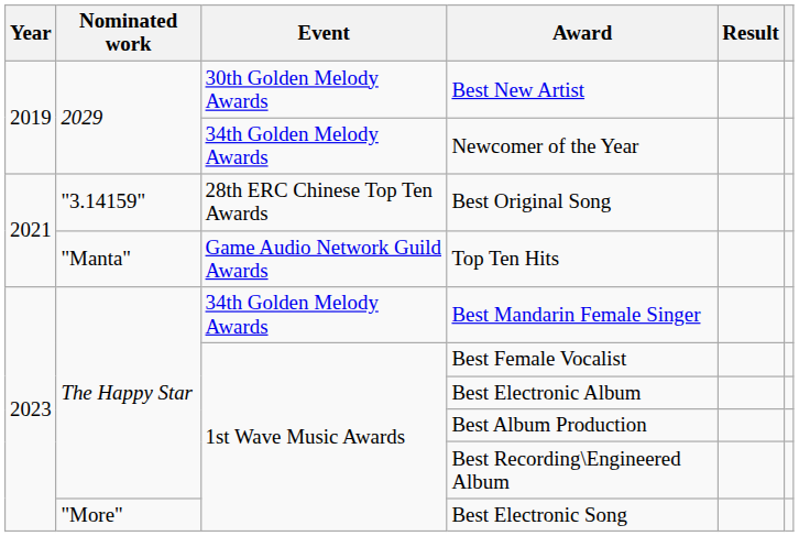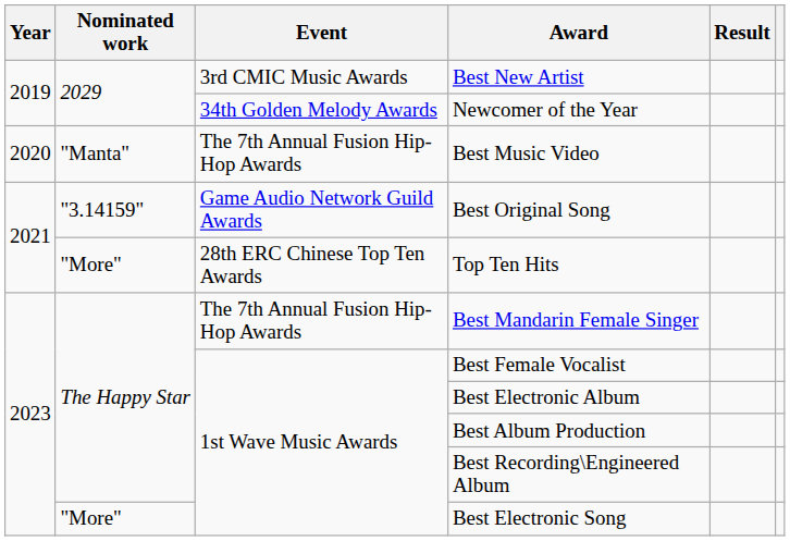 <table class="wikitable sortable">
 <tr>
 <th>Year</th>
 <th>Nominated work</th>
 <th>Event</th>
 <th>Award</th>
 <th>Result</th>
 <th class="unsortable"></th>
 </tr>
 <tr>
 <td rowspan="2">2019</td>
 <td rowspan="2"><em>2029</em></td>
-<td><a href='#'>30th Golden Melody Awards</a></td>
+<td>3rd CMIC Music Awards</td>
 <td><a href='#'>Best New Artist</a></td>
 <td></td>
 <td></td>
 </tr>
 <tr>
 <td><a href='#'>34th Golden Melody Awards</a></td>
 <td>Newcomer of the Year</td>
 <td></td>
 <td></td>
 </tr>
 <tr>
+<td>2020</td>
+<td>"Manta"</td>
+<td>The 7th Annual Fusion Hip-Hop Awards</td>
+<td>Best Music Video</td>
+<td></td>
+<td></td>
+</tr>
+<tr>
 <td rowspan="2">2021</td>
 <td>"3.14159"</td>
-<td>28th ERC Chinese Top Ten Awards</td>
+<td><a href='#'>Game Audio Network Guild Awards</a></td>
 <td>Best Original Song</td>
 <td></td>
 <td></td>
 </tr>
 <tr>
-<td>"Manta"</td>
-<td><a href='#'>Game Audio Network Guild Awards</a></td>
+<td>"More"</td>
+<td>28th ERC Chinese Top Ten Awards</td>
 <td>Top Ten Hits</td>
 <td></td>
 <td></td>
 </tr>
 <tr>
 <td rowspan="6">2023</td>
 <td rowspan="5"><em>The Happy Star</em></td>
-<td><a href='#'>34th Golden Melody Awards</a></td>
+<td>The 7th Annual Fusion Hip-Hop Awards</td>
 <td><a href='#'>Best Mandarin Female Singer</a></td>
 <td></td>
 <td></td>
 </tr>
 <tr>
 <td rowspan="5">1st Wave Music Awards</td>
 <td>Best Female Vocalist</td>
 <td></td>
 <td></td>
 </tr>
 <tr>
 <td>Best Electronic Album</td>
 <td></td>
 <td></td>
 </tr>
 <tr>
 <td>Best Album Production</td>
 <td></td>
 <td></td>
 </tr>
 <tr>
 <td>Best Recording\Engineered Album</td>
 <td></td>
 <td></td>
 </tr>
 <tr>
 <td>"More"</td>
 <td>Best Electronic Song</td>
 <td></td>
 <td></td>
 </tr>
 </table>
